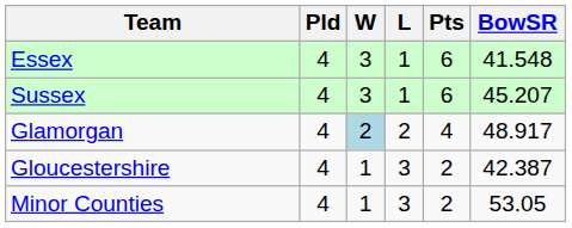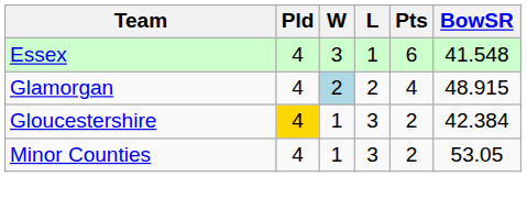 <table class="wikitable" style="text-align: center;">
 <tr>
 <th width=200>Team</th>
 <th width=20>Pld</th>
 <th width=20>W</th>
 <th width=20>L</th>
 <th width=20>Pts</th>
 <th width=60><a href='#'>BowSR</a></th>
 </tr>
 <tr bgcolor="#ccffcc">
 <td align=left><a href='#'>Essex</a></td>
 <td>4</td>
 <td>3</td>
 <td>1</td>
 <td>6</td>
 <td>41.548</td>
 </tr>
-<tr bgcolor="#ccffcc">
-<td align=left><a href='#'>Sussex</a></td>
-<td>4</td>
-<td>3</td>
-<td>1</td>
-<td>6</td>
-<td>45.207</td>
-</tr>
 <tr>
 <td align=left><a href='#'>Glamorgan</a></td>
 <td>4</td>
 <td style="background: lightblue;">2</td>
 <td>2</td>
 <td>4</td>
-<td>48.917</td>
+<td>48.915</td>
 </tr>
 <tr>
 <td align=left><a href='#'>Gloucestershire</a></td>
-<td>4</td>
+<td style="background: gold;">4</td>
 <td>1</td>
 <td>3</td>
 <td>2</td>
-<td>42.387</td>
+<td>42.384</td>
 </tr>
 <tr>
 <td align=left><a href='#'>Minor Counties</a></td>
 <td>4</td>
 <td>1</td>
 <td>3</td>
 <td>2</td>
 <td>53.05</td>
 </tr>
 </table>
